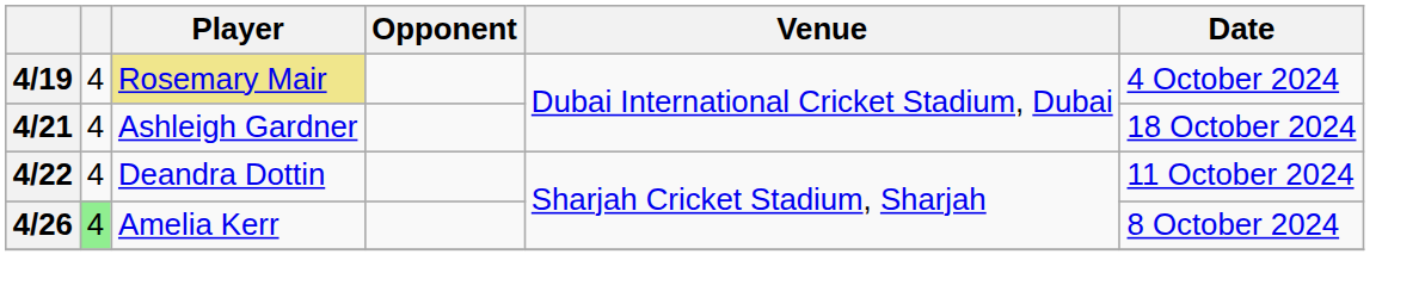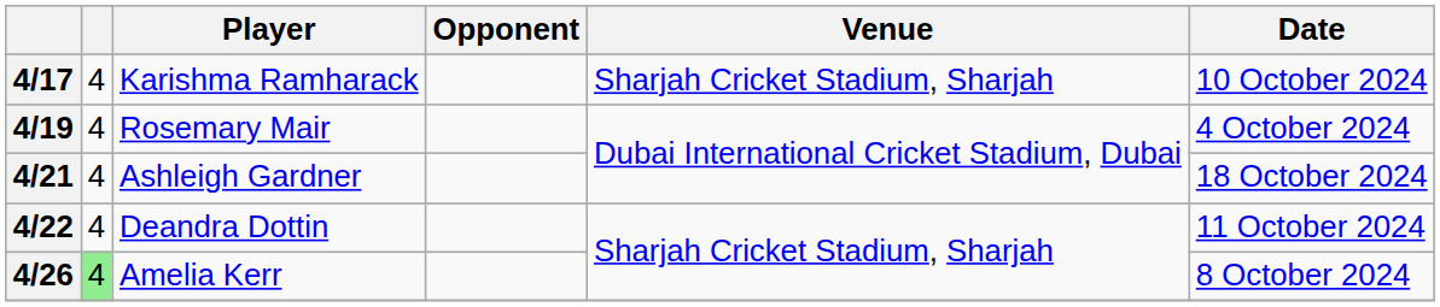 <table class="wikitable sortable" style="text-align:left;">
 <tr>
 <th scope=col></th>
 <th scope=col></th>
 <th scope=col>Player</th>
 <th scope=col>Opponent</th>
 <th scope=col>Venue</th>
 <th scope=col data-sort-type=date>Date</th>
 </tr>
 <tr>
+<th>4/17</th>
+<td>4</td>
+<td> <a href='#'>Karishma Ramharack</a></td>
+<td></td>
+<td><a href='#'>Sharjah Cricket Stadium</a>, <a href='#'>Sharjah</a></td>
+<td><a href='#'>10 October 2024</a></td>
+</tr>
+<tr>
 <th>4/19</th>
 <td>4</td>
-<td style="background: khaki;"> <a href='#'>Rosemary Mair</a></td>
+<td> <a href='#'>Rosemary Mair</a></td>
 <td></td>
 <td rowspan=2><a href='#'>Dubai International Cricket Stadium</a>, <a href='#'>Dubai</a></td>
 <td><a href='#'>4 October 2024</a></td>
 </tr>
 <tr>
 <th>4/21</th>
 <td>4</td>
 <td> <a href='#'>Ashleigh Gardner</a></td>
 <td></td>
 <td><a href='#'>18 October 2024</a></td>
 </tr>
 <tr>
 <th>4/22</th>
 <td>4</td>
 <td> <a href='#'>Deandra Dottin</a></td>
 <td></td>
 <td rowspan=2><a href='#'>Sharjah Cricket Stadium</a>, <a href='#'>Sharjah</a></td>
 <td><a href='#'>11 October 2024</a></td>
 </tr>
 <tr>
 <th>4/26</th>
 <td style="background: lightgreen;">4</td>
 <td> <a href='#'>Amelia Kerr</a></td>
 <td></td>
 <td><a href='#'>8 October 2024</a></td>
 </tr>
 <tr>
 </tr>
 </table>
